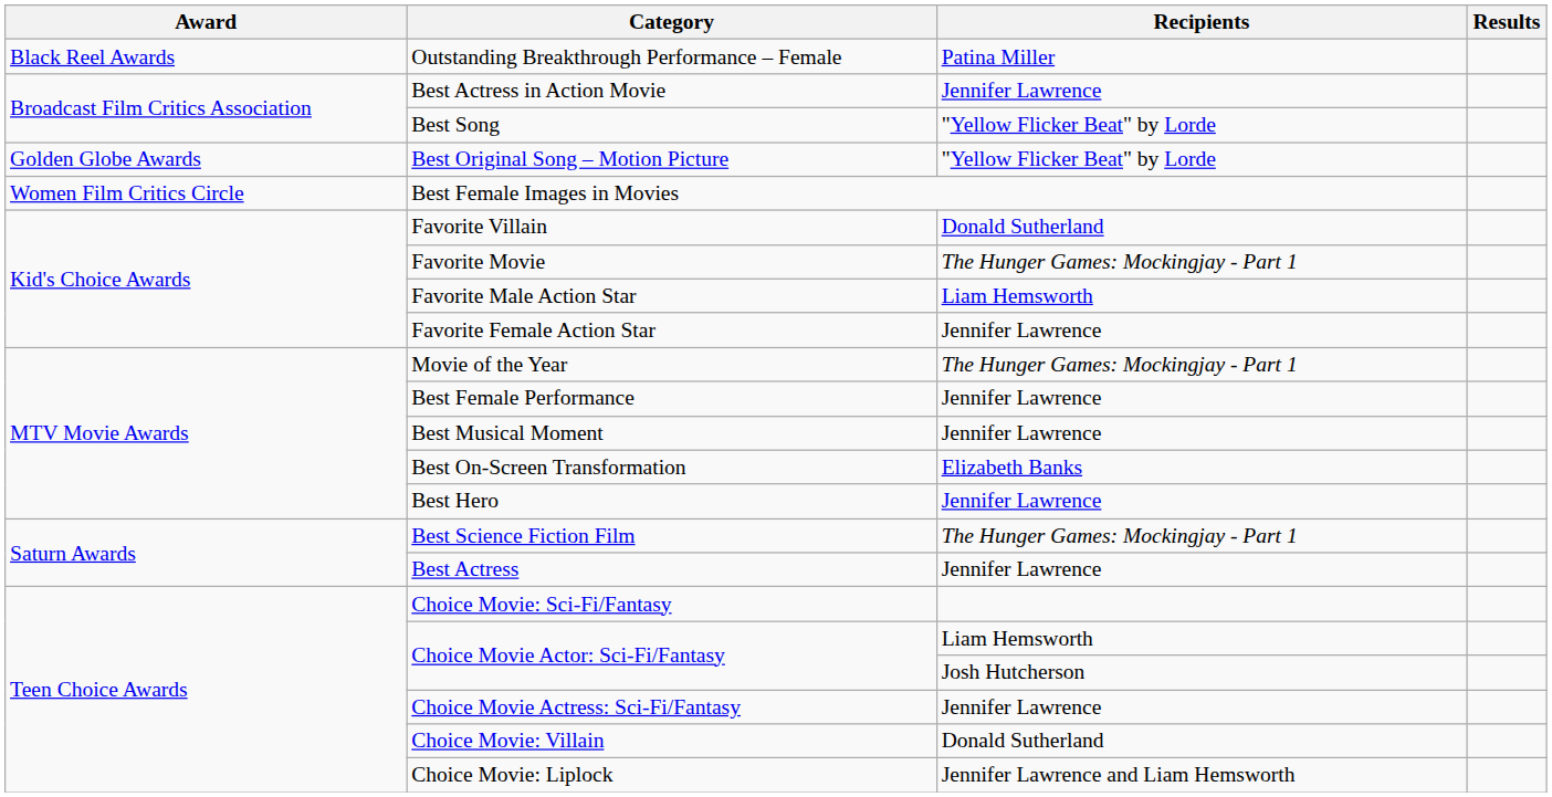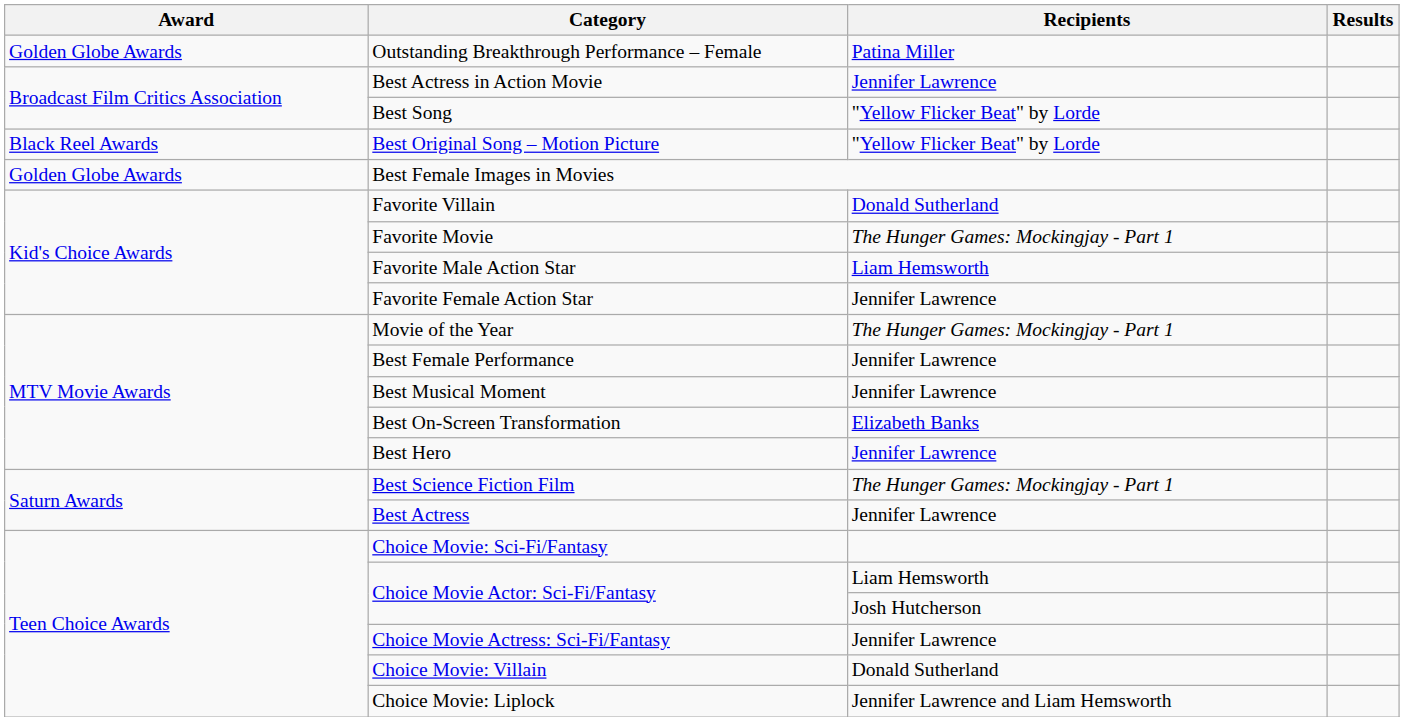 <table class="wikitable plainrowheaders">
 <tr>
 <th scope="col" style="width:25%;">Award</th>
 <th scope="col" style="width:33%;">Category</th>
 <th scope="col" style="width:33%;">Recipients</th>
 <th scope="col" style="width:5%;">Results</th>
 </tr>
 <tr>
-<td><a href='#'>Black Reel Awards</a></td>
+<td><a href='#'>Golden Globe Awards</a></td>
 <td>Outstanding Breakthrough Performance – Female</td>
 <td><a href='#'>Patina Miller</a></td>
 <td></td>
 </tr>
 <tr>
 <td rowspan=2><a href='#'>Broadcast Film Critics Association</a></td>
 <td>Best Actress in Action Movie</td>
 <td><a href='#'>Jennifer Lawrence</a></td>
 <td></td>
 </tr>
 <tr>
 <td>Best Song</td>
 <td>"<a href='#'>Yellow Flicker Beat</a>" by <a href='#'>Lorde</a></td>
 <td></td>
 </tr>
 <tr>
-<td><a href='#'>Golden Globe Awards</a></td>
+<td><a href='#'>Black Reel Awards</a></td>
 <td><a href='#'>Best Original Song – Motion Picture</a></td>
 <td>"<a href='#'>Yellow Flicker Beat</a>" by <a href='#'>Lorde</a></td>
 <td></td>
 </tr>
 <tr>
-<td><a href='#'>Women Film Critics Circle</a></td>
+<td><a href='#'>Golden Globe Awards</a></td>
 <td colspan="2">Best Female Images in Movies</td>
 <td></td>
 </tr>
 <tr>
 <td rowspan=4><a href='#'>Kid's Choice Awards</a></td>
 <td>Favorite Villain</td>
 <td><a href='#'>Donald Sutherland</a></td>
 <td></td>
 </tr>
 <tr>
 <td>Favorite Movie</td>
 <td><em>The Hunger Games: Mockingjay - Part 1</em></td>
 <td></td>
 </tr>
 <tr>
 <td>Favorite Male Action Star</td>
 <td><a href='#'>Liam Hemsworth</a></td>
 <td></td>
 </tr>
 <tr>
 <td>Favorite Female Action Star</td>
 <td>Jennifer Lawrence</td>
 <td></td>
 </tr>
 <tr>
 <td rowspan=5><a href='#'>MTV Movie Awards</a></td>
 <td>Movie of the Year</td>
 <td><em>The Hunger Games: Mockingjay - Part 1</em></td>
 <td></td>
 </tr>
 <tr>
 <td>Best Female Performance</td>
 <td>Jennifer Lawrence</td>
 <td></td>
 </tr>
 <tr>
 <td>Best Musical Moment</td>
 <td>Jennifer Lawrence</td>
 <td></td>
 </tr>
 <tr>
 <td>Best On-Screen Transformation</td>
 <td><a href='#'>Elizabeth Banks</a></td>
 <td></td>
 </tr>
 <tr>
 <td>Best Hero</td>
 <td><a href='#'>Jennifer Lawrence</a></td>
 <td></td>
 </tr>
 <tr>
 <td rowspan=2><a href='#'>Saturn Awards</a></td>
 <td><a href='#'>Best Science Fiction Film</a></td>
 <td><em>The Hunger Games: Mockingjay - Part 1</em></td>
 <td></td>
 </tr>
 <tr>
 <td><a href='#'>Best Actress</a></td>
 <td>Jennifer Lawrence</td>
 <td></td>
 </tr>
 <tr>
 <td scope="row" rowspan="6"><a href='#'>Teen Choice Awards</a></td>
 <td><a href='#'>Choice Movie: Sci-Fi/Fantasy</a></td>
 <td></td>
 <td></td>
 </tr>
 <tr>
 <td rowspan="2"><a href='#'>Choice Movie Actor: Sci-Fi/Fantasy</a></td>
 <td>Liam Hemsworth</td>
 <td></td>
 </tr>
 <tr>
 <td>Josh Hutcherson</td>
 <td></td>
 </tr>
 <tr>
 <td><a href='#'>Choice Movie Actress: Sci-Fi/Fantasy</a></td>
 <td>Jennifer Lawrence</td>
 <td></td>
 </tr>
 <tr>
 <td><a href='#'>Choice Movie: Villain</a></td>
 <td>Donald Sutherland</td>
 <td></td>
 </tr>
 <tr>
 <td>Choice Movie: Liplock</td>
 <td>Jennifer Lawrence and Liam Hemsworth</td>
 <td></td>
 </tr>
 </table>
